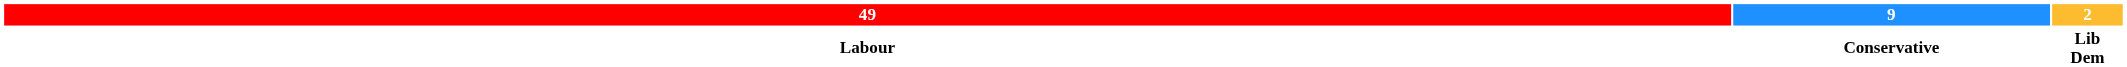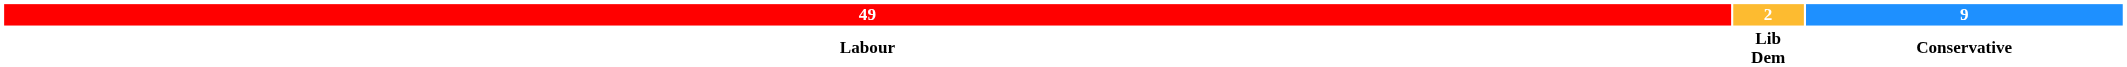 <table style="width:100%; text-align:center;">
 <tr style="color:white;">
 <td style="background:red; width:81.66%;"><strong>49</strong></td>
+<td style="background:#FDBB30; width:3.34%;"><strong>2</strong></td>
 <td style="background:dodgerblue; width:15%;"><strong>9</strong></td>
-<td style="background:#FDBB30; width:3.34%;"><strong>2</strong></td>
 </tr>
 <tr>
 <td><span><strong>Labour</strong></span></td>
+<td><span><strong>Lib<br>Dem</strong></span></td>
 <td><span><strong>Conservative</strong></span></td>
-<td><span><strong>Lib<br>Dem</strong></span></td>
 </tr>
 </table>
